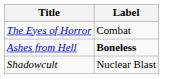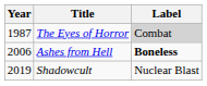 <table class="wikitable">
 <tr>
+<th>Year</th>
 <th>Title</th>
 <th>Label</th>
 </tr>
 <tr>
+<td>1987</td>
 <td><em><a href='#'>The Eyes of Horror</a></em></td>
-<td>Combat</td>
+<td style="background: lightgrey;">Combat</td>
 </tr>
 <tr>
+<td>2006</td>
 <td><em><a href='#'>Ashes from Hell</a></em></td>
 <td><strong>Boneless</strong></td>
 </tr>
 <tr>
+<td>2019</td>
 <td><em>Shadowcult</em></td>
 <td>Nuclear Blast</td>
 </tr>
 </table>
